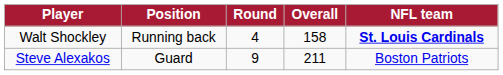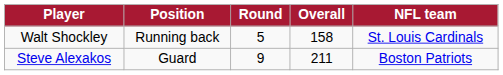 <table class="wikitable" width="65%">
 <tr align="center" style="background:#A81933;color:#FFFFFF;">
 <td><strong>Player</strong></td>
 <td><strong>Position</strong></td>
 <td><strong>Round</strong></td>
 <td><strong>Overall</strong></td>
 <td><strong>NFL team</strong></td>
 </tr>
 <tr align="center" bgcolor="">
 <td>Walt Shockley</td>
 <td>Running back</td>
-<td>4</td>
+<td>5</td>
 <td>158</td>
-<td><strong><a href='#'>St. Louis Cardinals</a></strong></td>
+<td><a href='#'>St. Louis Cardinals</a></td>
 </tr>
 <tr align="center" bgcolor="">
 <td><a href='#'>Steve Alexakos</a></td>
 <td>Guard</td>
 <td>9</td>
 <td>211</td>
 <td><a href='#'>Boston Patriots</a></td>
 </tr>
 </table>
